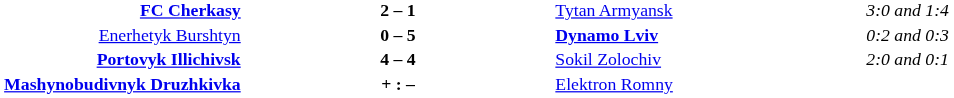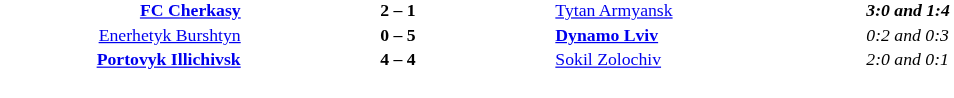 <table width=100% cellspacing=1>
 <tr>
 <th width=20%></th>
 <th width=20%></th>
 <th width=20%></th>
 <th></th>
 </tr>
 <tr style=font-size:90%>
 <td align=right><strong><a href='#'>FC Cherkasy</a></strong></td>
 <td align=center><strong>2 – 1</strong></td>
 <td><a href='#'>Tytan Armyansk</a></td>
-<td><em>3:0 and 1:4</em></td>
+<td><strong><em>3:0 and 1:4</em></strong></td>
 </tr>
 <tr style=font-size:90%>
 <td align=right><a href='#'>Enerhetyk Burshtyn</a></td>
 <td align=center><strong>0 – 5</strong></td>
 <td><strong><a href='#'>Dynamo Lviv</a></strong></td>
 <td><em>0:2 and 0:3</em></td>
 </tr>
 <tr style=font-size:90%>
 <td align=right><strong><a href='#'>Portovyk Illichivsk</a></strong></td>
 <td align=center><strong>4 – 4</strong></td>
 <td><a href='#'>Sokil Zolochiv</a></td>
 <td><em>2:0 and 0:1</em></td>
 </tr>
-<tr style=font-size:90%>
-<td align=right><strong><a href='#'>Mashynobudivnyk Druzhkivka</a></strong></td>
-<td align=center><strong>+ : –</strong></td>
-<td><a href='#'>Elektron Romny</a></td>
-<td></td>
-</tr>
 </table>
